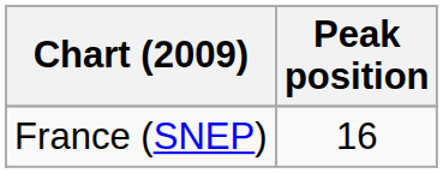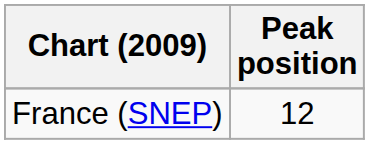 <table class="wikitable sortable">
 <tr>
 <th>Chart (2009)</th>
 <th>Peak<br>position</th>
 </tr>
 <tr>
 </tr>
 <tr>
 <td>France (<a href='#'>SNEP</a>)</td>
-<td align="center">16</td>
+<td align="center">12</td>
 </tr>
 </table>
